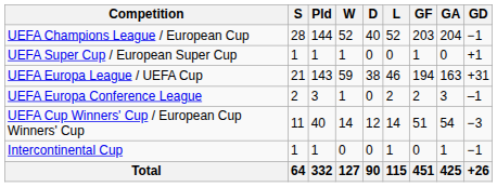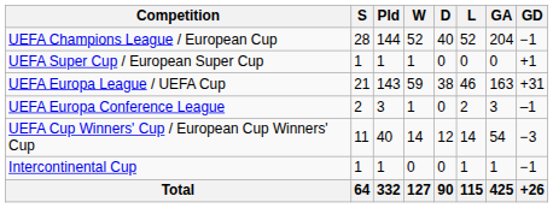 <table class="wikitable">
 <tr>
 <th>Competition</th>
 <th>S</th>
 <th>Pld</th>
 <th>W</th>
 <th>D</th>
 <th>L</th>
-<th>GF</th>
 <th>GA</th>
 <th>GD</th>
 </tr>
 <tr>
 <td><a href='#'>UEFA Champions League</a> / European Cup</td>
 <td>28</td>
 <td>144</td>
 <td>52</td>
 <td>40</td>
 <td>52</td>
-<td>203</td>
 <td>204</td>
 <td>−1</td>
 </tr>
 <tr>
 <td><a href='#'>UEFA Super Cup</a> / European Super Cup</td>
 <td>1</td>
 <td>1</td>
 <td>1</td>
 <td>0</td>
 <td>0</td>
-<td>1</td>
 <td>0</td>
 <td>+1</td>
 </tr>
 <tr>
 <td><a href='#'>UEFA Europa League</a> / UEFA Cup</td>
 <td>21</td>
 <td>143</td>
 <td>59</td>
 <td>38</td>
 <td>46</td>
-<td>194</td>
 <td>163</td>
 <td>+31</td>
 </tr>
 <tr>
 <td><a href='#'>UEFA Europa Conference League</a></td>
 <td>2</td>
 <td>3</td>
 <td>1</td>
 <td>0</td>
-<td>2</td>
 <td>2</td>
 <td>3</td>
 <td>–1</td>
 </tr>
 <tr>
 <td><a href='#'>UEFA Cup Winners' Cup</a> / European Cup Winners' Cup</td>
 <td>11</td>
 <td>40</td>
 <td>14</td>
 <td>12</td>
 <td>14</td>
-<td>51</td>
 <td>54</td>
 <td>−3</td>
 </tr>
 <tr>
 <td><a href='#'>Intercontinental Cup</a></td>
 <td>1</td>
 <td>1</td>
 <td>0</td>
 <td>0</td>
 <td>1</td>
-<td>0</td>
 <td>1</td>
 <td>−1</td>
 </tr>
 <tr>
 <th>Total</th>
 <th>64</th>
 <th>332</th>
 <th>127</th>
 <th>90</th>
 <th>115</th>
-<th>451</th>
 <th>425</th>
 <th>+26</th>
 </tr>
 </table>
